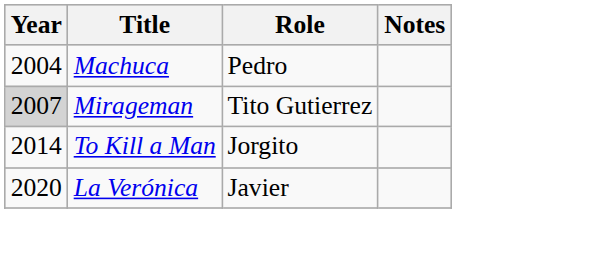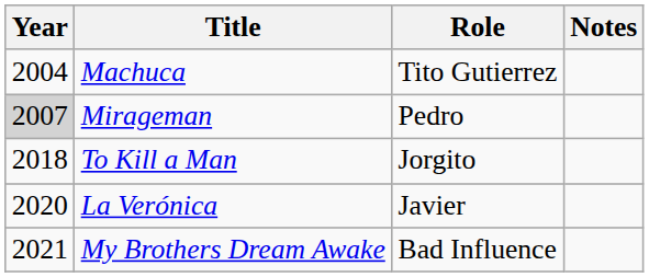 <table class="wikitable sortable">
 <tr>
 <th>Year</th>
 <th>Title</th>
 <th>Role</th>
 <th class="unsortable">Notes</th>
 </tr>
 <tr>
 <td>2004</td>
 <td><em><a href='#'>Machuca</a></em></td>
-<td>Pedro</td>
+<td>Tito Gutierrez</td>
 <td></td>
 </tr>
 <tr>
 <td style="background: lightgrey;">2007</td>
 <td><em><a href='#'>Mirageman</a></em></td>
-<td>Tito Gutierrez</td>
+<td>Pedro</td>
 <td></td>
 </tr>
 <tr>
-<td>2014</td>
+<td>2018</td>
 <td><em><a href='#'>To Kill a Man</a></em></td>
 <td>Jorgito</td>
 <td></td>
 </tr>
 <tr>
 <td>2020</td>
 <td><em><a href='#'>La Verónica</a></em></td>
 <td>Javier</td>
 <td></td>
 </tr>
+<tr>
+<td>2021</td>
+<td><em><a href='#'>My Brothers Dream Awake</a></em></td>
+<td>Bad Influence</td>
+<td></td>
+</tr>
 </table>
